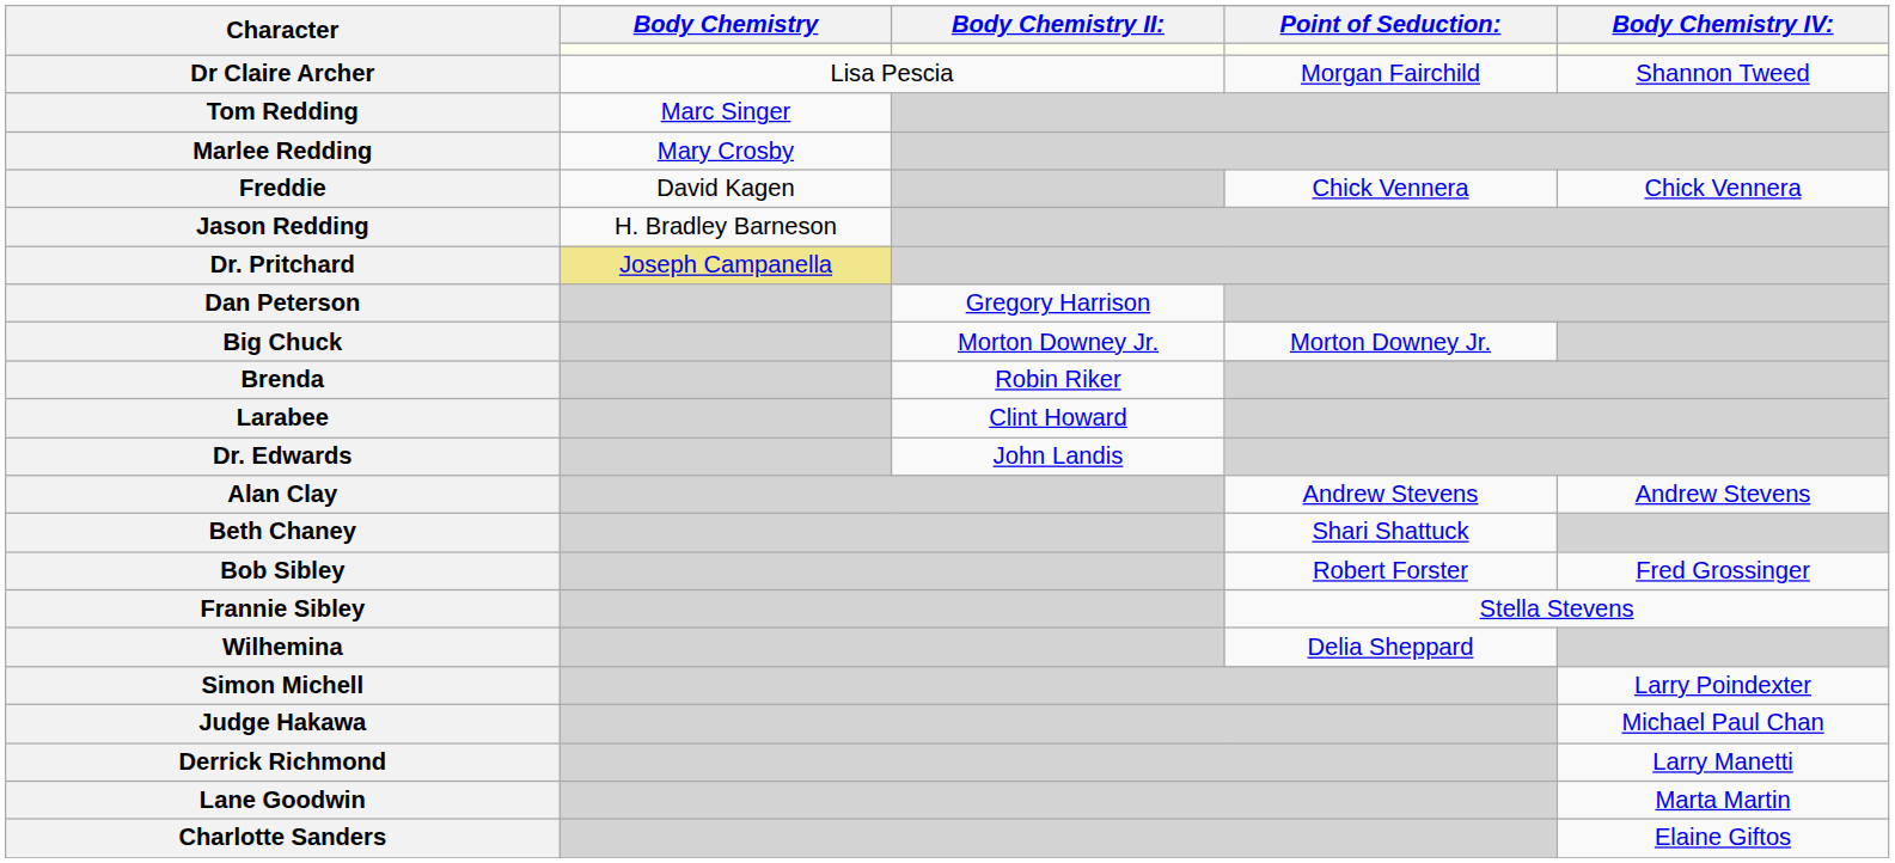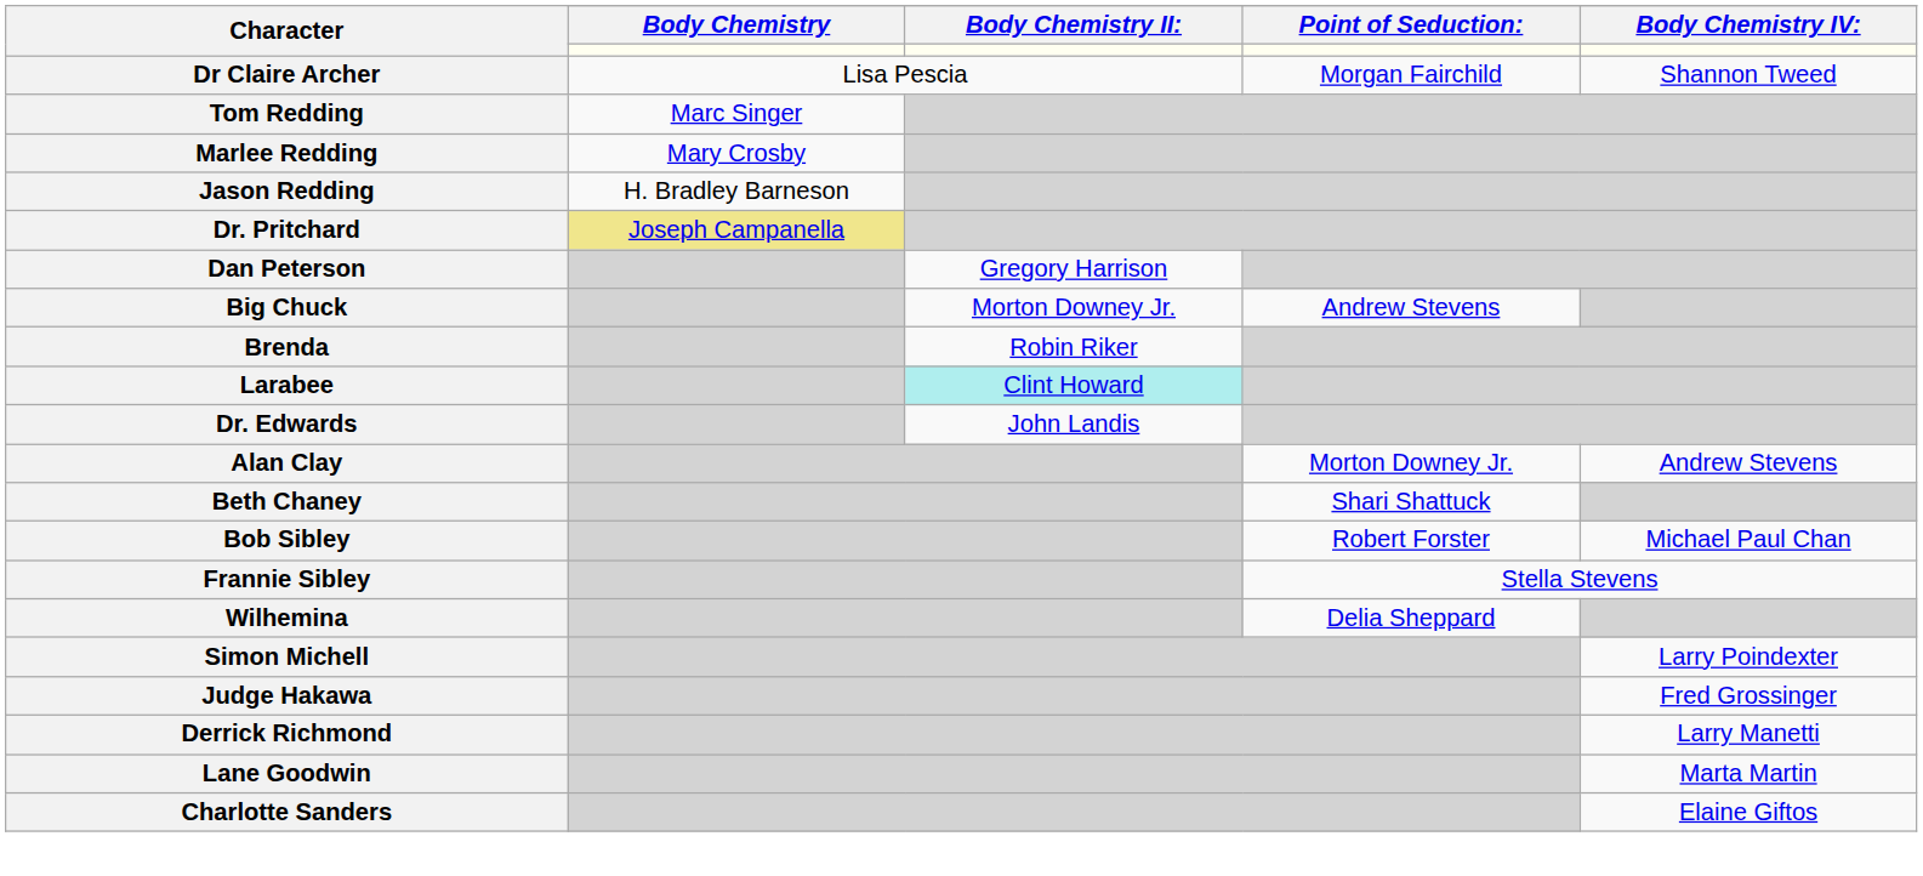 <table class="wikitable" style="text-align:center; width:99%;">
 <tr>
 <th rowspan="3" style="width:15%;">Character</th>
 </tr>
 <tr>
 <th style="width:9%;"><em><a href='#'>Body Chemistry</a></em></th>
 <th style="width:9%;"><em><a href='#'>Body Chemistry II:<br></a></em></th>
 <th style="width:9%;"><em><a href='#'>Point of Seduction:<br></a></em></th>
 <th style="width:9%;"><em><a href='#'>Body Chemistry IV:<br></a></em></th>
 </tr>
 <tr>
 <th style="background:ivory;"></th>
 <th style="background:ivory;"></th>
 <th style="background:ivory;"></th>
 <th style="background:ivory;"></th>
 </tr>
 <tr>
 <th>Dr Claire Archer</th>
 <td colspan="2">Lisa Pescia</td>
 <td><a href='#'>Morgan Fairchild</a></td>
 <td><a href='#'>Shannon Tweed</a></td>
 </tr>
 <tr>
 <th>Tom Redding</th>
 <td><a href='#'>Marc Singer</a></td>
 <td colspan="3" style="background:lightgrey;"></td>
 </tr>
 <tr>
 <th>Marlee Redding</th>
 <td><a href='#'>Mary Crosby</a></td>
 <td colspan="3" style="background:lightgrey;"></td>
 </tr>
 <tr>
-<th>Freddie</th>
-<td>David Kagen</td>
-<td style="background:lightgrey;"></td>
-<td><a href='#'>Chick Vennera</a></td>
-<td><a href='#'>Chick Vennera</a><br></td>
-</tr>
-<tr>
 <th>Jason Redding</th>
 <td>H. Bradley Barneson</td>
 <td colspan="3" style="background:lightgrey;"></td>
 </tr>
 <tr>
 <th>Dr. Pritchard</th>
 <td style="background: khaki;"><a href='#'>Joseph Campanella</a></td>
 <td colspan="3" style="background:lightgrey;"></td>
 </tr>
 <tr>
 <th>Dan Peterson</th>
 <td style="background:lightgrey;"></td>
 <td><a href='#'>Gregory Harrison</a></td>
 <td colspan="2" style="background:lightgrey;"></td>
 </tr>
 <tr>
 <th>Big Chuck</th>
 <td style="background:lightgrey;"></td>
 <td><a href='#'>Morton Downey Jr.</a></td>
-<td><a href='#'>Morton Downey Jr.</a><br></td>
+<td><a href='#'>Andrew Stevens</a></td>
 <td colspan="1" style="background:lightgrey;"></td>
 </tr>
 <tr>
 <th>Brenda</th>
 <td style="background:lightgrey;"></td>
 <td><a href='#'>Robin Riker</a></td>
 <td colspan="2" style="background:lightgrey;"></td>
 </tr>
 <tr>
 <th>Larabee</th>
 <td style="background:lightgrey;"></td>
-<td><a href='#'>Clint Howard</a></td>
+<td style="background: paleturquoise;"><a href='#'>Clint Howard</a></td>
 <td colspan="2" style="background:lightgrey;"></td>
 </tr>
 <tr>
 <th>Dr. Edwards</th>
 <td style="background:lightgrey;"></td>
 <td><a href='#'>John Landis</a></td>
 <td colspan="2" style="background:lightgrey;"></td>
 </tr>
 <tr>
 <th>Alan Clay</th>
 <td colspan="2" style="background:lightgrey;"></td>
-<td><a href='#'>Andrew Stevens</a></td>
+<td><a href='#'>Morton Downey Jr.</a><br></td>
 <td><a href='#'>Andrew Stevens</a><br></td>
 </tr>
 <tr>
 <th>Beth Chaney</th>
 <td colspan="2" style="background:lightgrey;"></td>
 <td><a href='#'>Shari Shattuck</a></td>
 <td colspan="1" style="background:lightgrey;"></td>
 </tr>
 <tr>
 <th>Bob Sibley</th>
 <td colspan="2" style="background:lightgrey;"></td>
 <td><a href='#'>Robert Forster</a></td>
-<td><a href='#'>Fred Grossinger</a><br></td>
+<td><a href='#'>Michael Paul Chan</a></td>
 </tr>
 <tr>
 <th>Frannie Sibley</th>
 <td colspan="2" style="background:lightgrey;"></td>
 <td colspan="2"><a href='#'>Stella Stevens</a></td>
 </tr>
 <tr>
 <th>Wilhemina</th>
 <td colspan="2" style="background:lightgrey;"></td>
 <td><a href='#'>Delia Sheppard</a></td>
 <td colspan="1" style="background:lightgrey;"></td>
 </tr>
 <tr>
 <th>Simon Michell</th>
 <td colspan="3" style="background:lightgrey;"></td>
 <td><a href='#'>Larry Poindexter</a></td>
 </tr>
 <tr>
 <th>Judge Hakawa</th>
 <td colspan="3" style="background:lightgrey;"></td>
-<td><a href='#'>Michael Paul Chan</a></td>
+<td><a href='#'>Fred Grossinger</a><br></td>
 </tr>
 <tr>
 <th>Derrick Richmond</th>
 <td colspan="3" style="background:lightgrey;"></td>
 <td><a href='#'>Larry Manetti</a></td>
 </tr>
 <tr>
 <th>Lane Goodwin</th>
 <td colspan="3" style="background:lightgrey;"></td>
 <td><a href='#'>Marta Martin</a></td>
 </tr>
 <tr>
 <th>Charlotte Sanders</th>
 <td colspan="3" style="background:lightgrey;"></td>
 <td><a href='#'>Elaine Giftos</a></td>
 </tr>
 </table>
